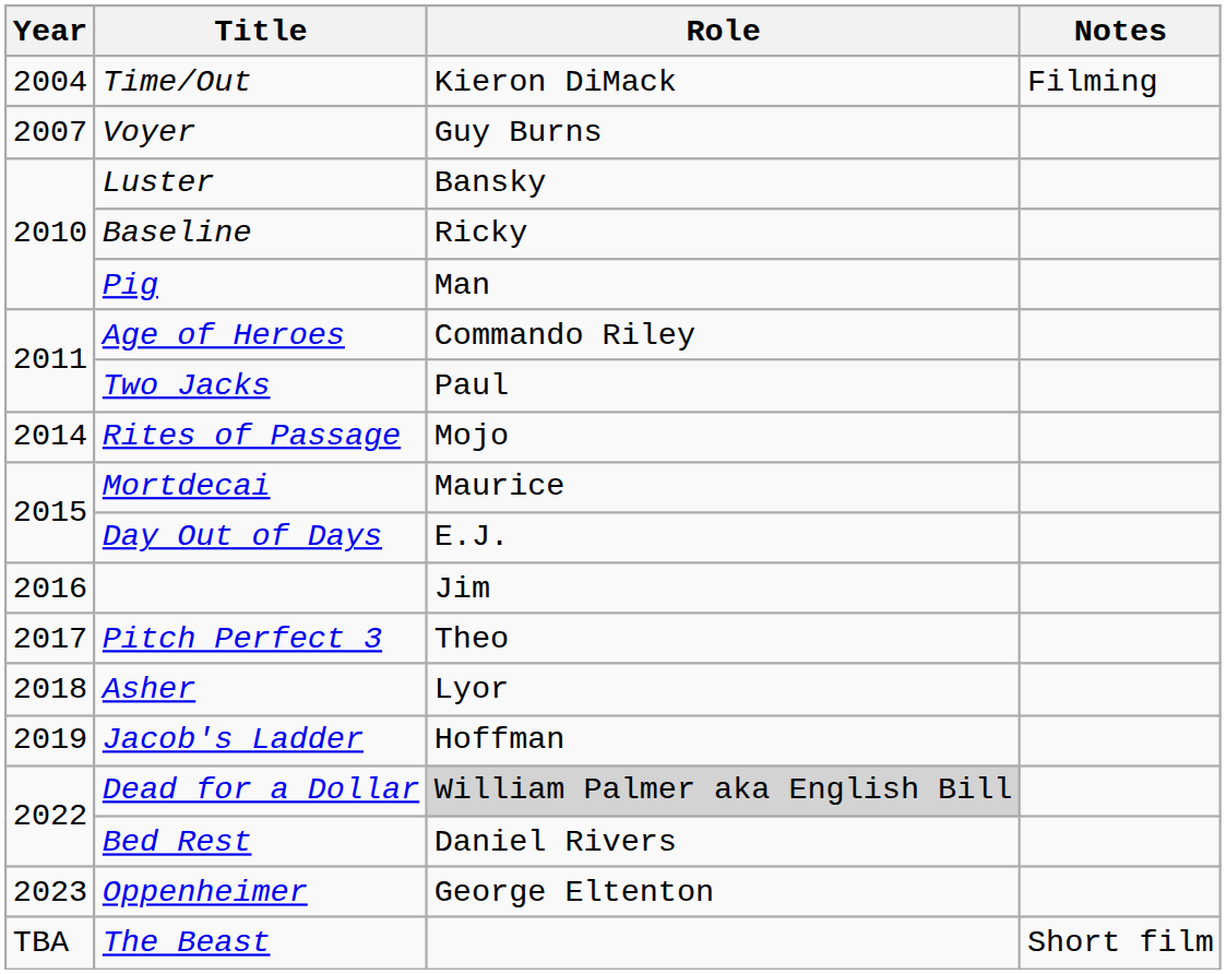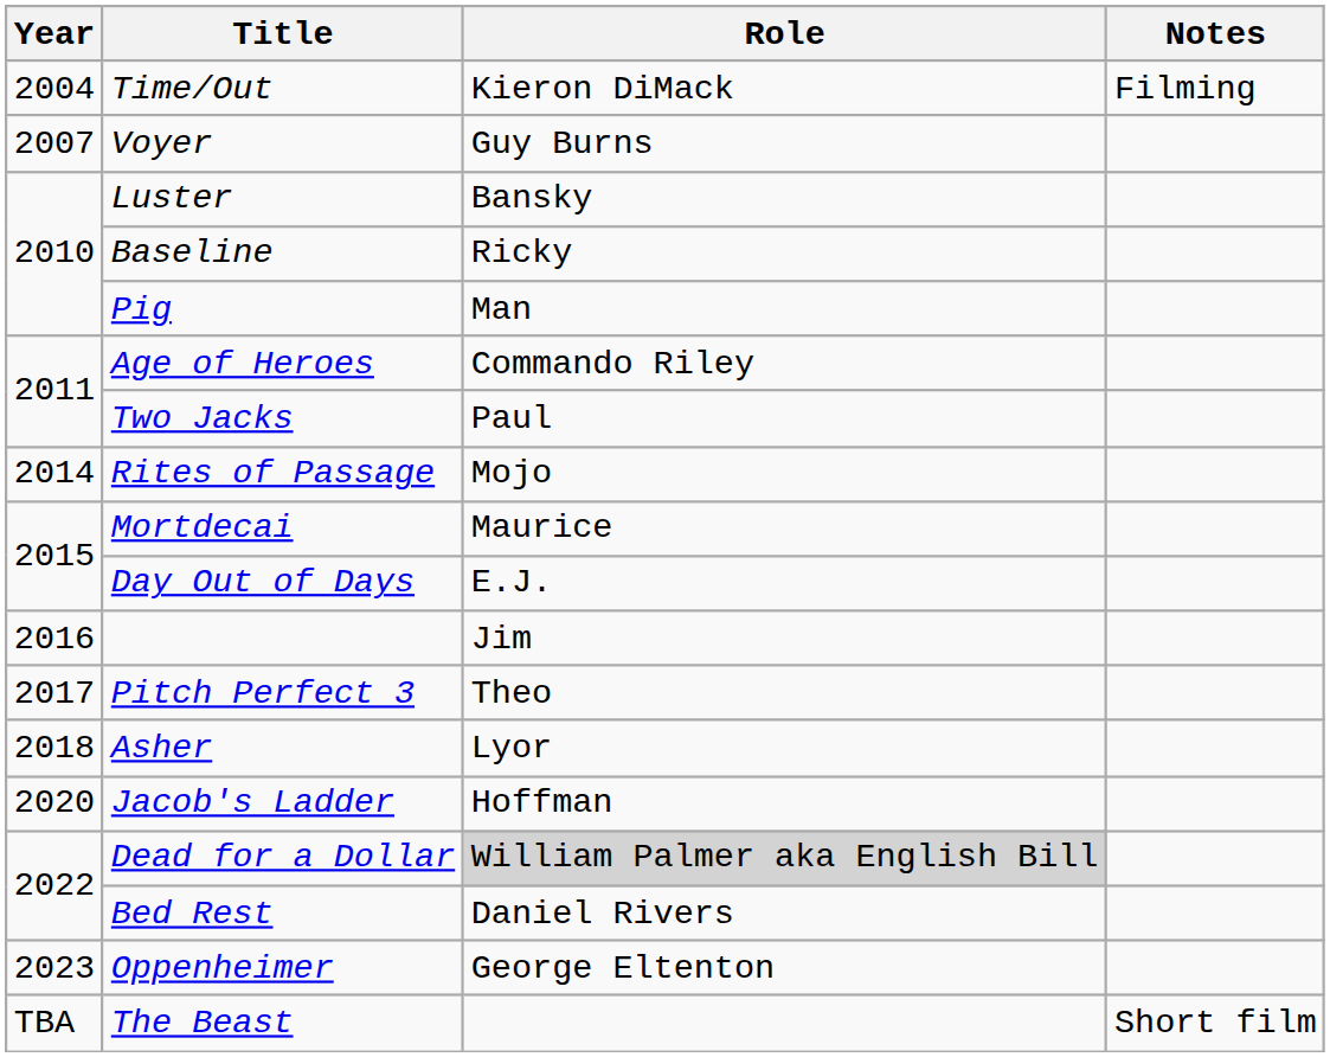 <table class="wikitable sortable">
 <tr>
 <th>Year</th>
 <th>Title</th>
 <th>Role</th>
 <th class="unsortable">Notes</th>
 </tr>
 <tr>
 <td>2004</td>
 <td><em>Time/Out</em></td>
 <td>Kieron DiMack</td>
 <td>Filming</td>
 </tr>
 <tr>
 <td>2007</td>
 <td><em>Voyer</em></td>
 <td>Guy Burns</td>
 <td></td>
 </tr>
 <tr>
 <td rowspan="3">2010</td>
 <td><em>Luster</em></td>
 <td>Bansky</td>
 <td></td>
 </tr>
 <tr>
 <td><em>Baseline</em></td>
 <td>Ricky</td>
 <td></td>
 </tr>
 <tr>
 <td><em><a href='#'>Pig</a></em></td>
 <td>Man</td>
 <td></td>
 </tr>
 <tr>
 <td rowspan="2">2011</td>
 <td><em><a href='#'>Age of Heroes</a></em></td>
 <td>Commando Riley</td>
 <td></td>
 </tr>
 <tr>
 <td><em><a href='#'>Two Jacks</a></em></td>
 <td>Paul</td>
 <td></td>
 </tr>
 <tr>
 <td>2014</td>
 <td><em><a href='#'>Rites of Passage</a></em></td>
 <td>Mojo</td>
 <td></td>
 </tr>
 <tr>
 <td rowspan="2">2015</td>
 <td><em><a href='#'>Mortdecai</a></em></td>
 <td>Maurice</td>
 <td></td>
 </tr>
 <tr>
 <td><em><a href='#'>Day Out of Days</a></em></td>
 <td>E.J.</td>
 <td></td>
 </tr>
 <tr>
 <td>2016</td>
 <td><em></em></td>
 <td>Jim</td>
 <td></td>
 </tr>
 <tr>
 <td>2017</td>
 <td><em><a href='#'>Pitch Perfect 3</a></em></td>
 <td>Theo</td>
 <td></td>
 </tr>
 <tr>
 <td rowspan="1">2018</td>
 <td><em><a href='#'>Asher</a></em></td>
 <td>Lyor</td>
 <td></td>
 </tr>
 <tr>
-<td rowspan="1">2019</td>
+<td rowspan="1">2020</td>
 <td><em><a href='#'>Jacob's Ladder</a></em></td>
 <td>Hoffman</td>
 <td></td>
 </tr>
 <tr>
 <td rowspan="2">2022</td>
 <td><em><a href='#'>Dead for a Dollar</a></em></td>
 <td style="background: lightgrey;">William Palmer aka English Bill</td>
 <td></td>
 </tr>
 <tr>
 <td><em><a href='#'>Bed Rest</a></em></td>
 <td>Daniel Rivers</td>
 <td></td>
 </tr>
 <tr>
 <td>2023</td>
 <td><em><a href='#'>Oppenheimer</a></em></td>
 <td>George Eltenton</td>
 <td></td>
 </tr>
 <tr>
 <td>TBA</td>
 <td><em><a href='#'>The Beast</a></em></td>
 <td></td>
 <td>Short film</td>
 </tr>
 </table>
